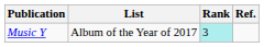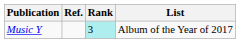 <table class="wikitable">
 <tr>
 <th>Publication</th>
+<th>Ref.</th>
+<th>Rank</th>
 <th>List</th>
-<th>Rank</th>
-<th>Ref.</th>
 </tr>
 <tr>
 <td><em><a href='#'>Music Y</a></em></td>
+<td></td>
+<td style="background: paleturquoise;">3</td>
 <td>Album of the Year of 2017</td>
-<td style="background: paleturquoise;">3</td>
-<td></td>
 </tr>
 </table>
